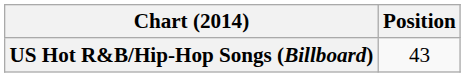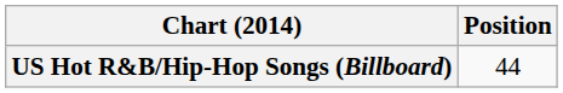 <table class="wikitable plainrowheaders" style="text-align:center;">
 <tr>
 <th scope="col">Chart (2014)</th>
 <th scope="col">Position</th>
 </tr>
 <tr>
 <th scope="row">US Hot R&B/Hip-Hop Songs (<em>Billboard</em>)</th>
-<td>43</td>
+<td>44</td>
 </tr>
 </table>
